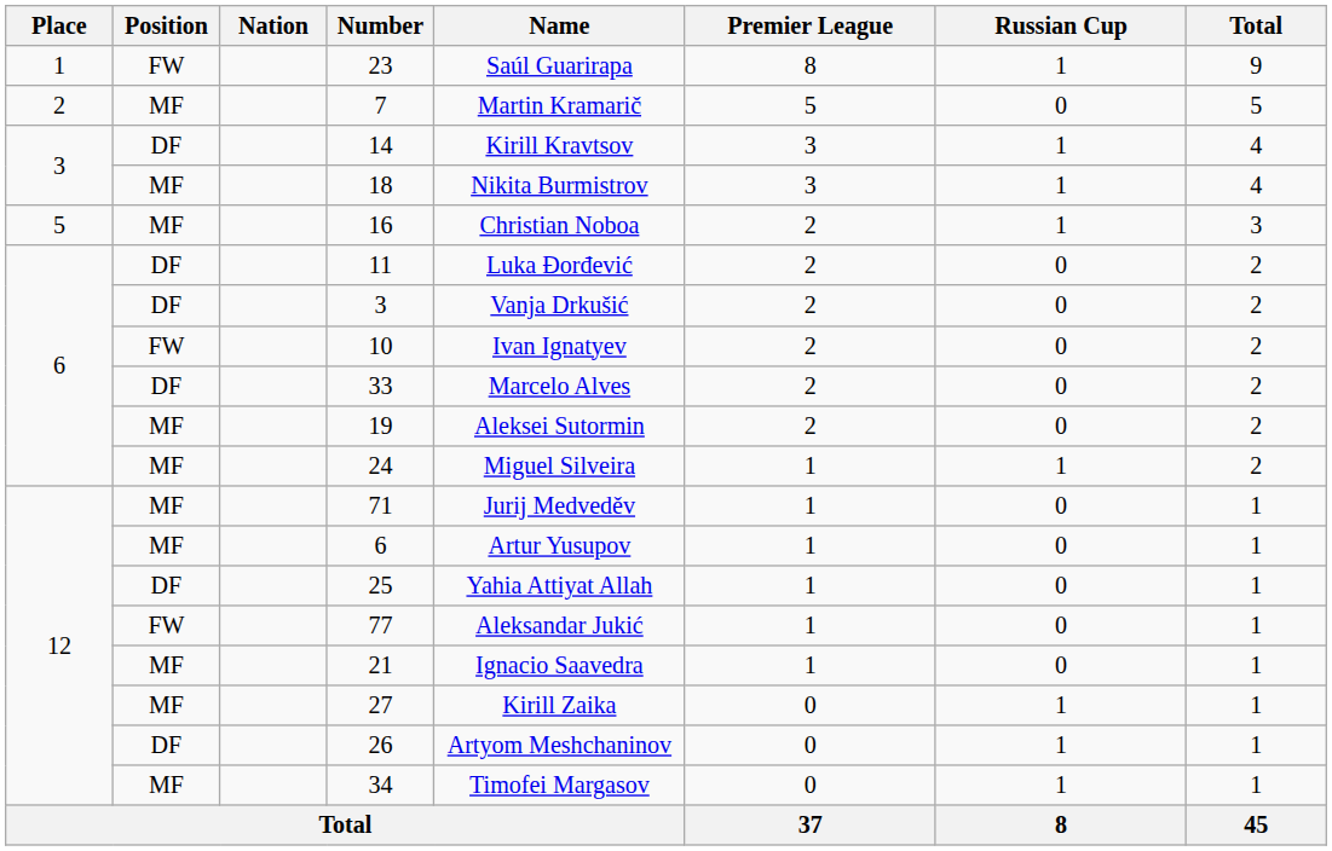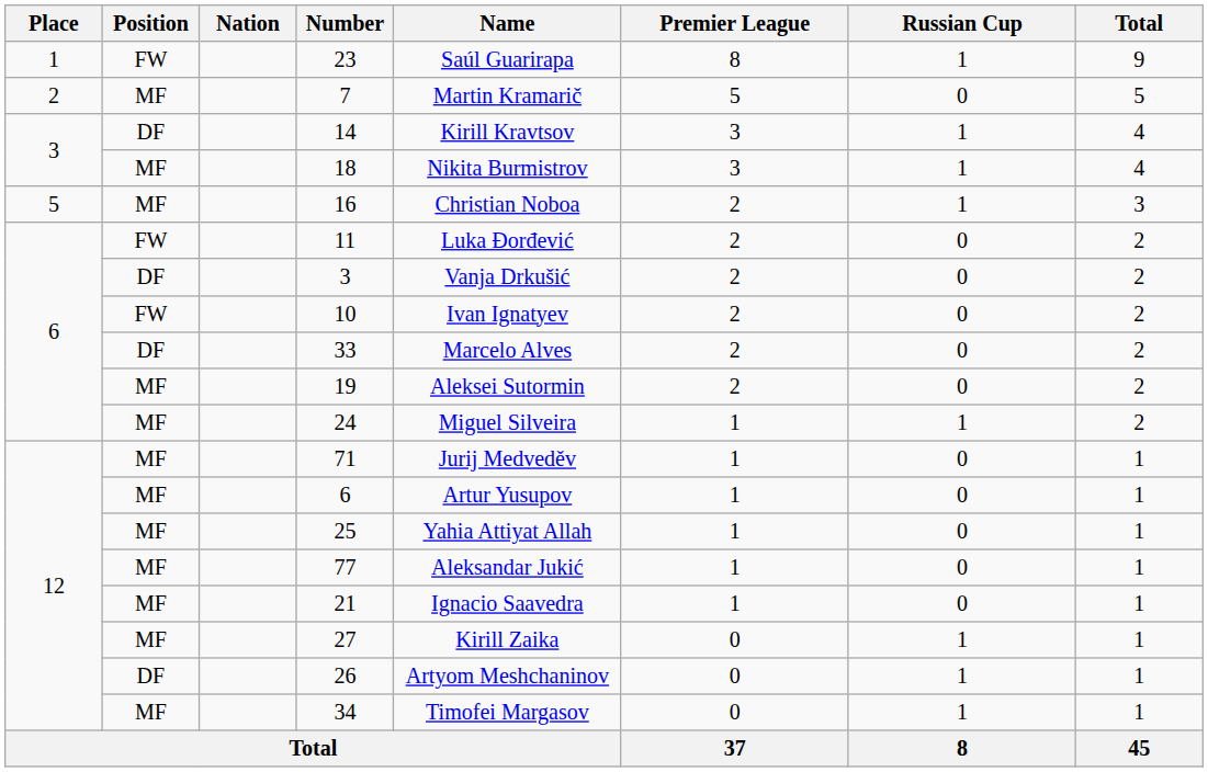 <table class="wikitable" style="font-size: 95%; text-align: center;">
 <tr>
 <th width=60>Place</th>
 <th width=60>Position</th>
 <th width=60>Nation</th>
 <th width=60>Number</th>
 <th width=150>Name</th>
 <th width=150>Premier League</th>
 <th width=150>Russian Cup</th>
 <th width=80>Total</th>
 </tr>
 <tr>
 <td>1</td>
 <td>FW</td>
 <td></td>
 <td>23</td>
 <td><a href='#'>Saúl Guarirapa</a></td>
 <td>8</td>
 <td>1</td>
 <td>9</td>
 </tr>
 <tr>
 <td>2</td>
 <td>MF</td>
 <td></td>
 <td>7</td>
 <td><a href='#'>Martin Kramarič</a></td>
 <td>5</td>
 <td>0</td>
 <td>5</td>
 </tr>
 <tr>
 <td rowspan="2">3</td>
 <td>DF</td>
 <td></td>
 <td>14</td>
 <td><a href='#'>Kirill Kravtsov</a></td>
 <td>3</td>
 <td>1</td>
 <td>4</td>
 </tr>
 <tr>
 <td>MF</td>
 <td></td>
 <td>18</td>
 <td><a href='#'>Nikita Burmistrov</a></td>
 <td>3</td>
 <td>1</td>
 <td>4</td>
 </tr>
 <tr>
 <td>5</td>
 <td>MF</td>
 <td></td>
 <td>16</td>
 <td><a href='#'>Christian Noboa</a></td>
 <td>2</td>
 <td>1</td>
 <td>3</td>
 </tr>
 <tr>
 <td rowspan="6">6</td>
-<td>DF</td>
+<td>FW</td>
 <td></td>
 <td>11</td>
 <td><a href='#'>Luka Đorđević</a></td>
 <td>2</td>
 <td>0</td>
 <td>2</td>
 </tr>
 <tr>
 <td>DF</td>
 <td></td>
 <td>3</td>
 <td><a href='#'>Vanja Drkušić</a></td>
 <td>2</td>
 <td>0</td>
 <td>2</td>
 </tr>
 <tr>
 <td>FW</td>
 <td></td>
 <td>10</td>
 <td><a href='#'>Ivan Ignatyev</a></td>
 <td>2</td>
 <td>0</td>
 <td>2</td>
 </tr>
 <tr>
 <td>DF</td>
 <td></td>
 <td>33</td>
 <td><a href='#'>Marcelo Alves</a></td>
 <td>2</td>
 <td>0</td>
 <td>2</td>
 </tr>
 <tr>
 <td>MF</td>
 <td></td>
 <td>19</td>
 <td><a href='#'>Aleksei Sutormin</a></td>
 <td>2</td>
 <td>0</td>
 <td>2</td>
 </tr>
 <tr>
 <td>MF</td>
 <td></td>
 <td>24</td>
 <td><a href='#'>Miguel Silveira</a></td>
 <td>1</td>
 <td>1</td>
 <td>2</td>
 </tr>
 <tr>
 <td rowspan="8">12</td>
 <td>MF</td>
 <td></td>
 <td>71</td>
 <td><a href='#'>Jurij Medveděv</a></td>
 <td>1</td>
 <td>0</td>
 <td>1</td>
 </tr>
 <tr>
 <td>MF</td>
 <td></td>
 <td>6</td>
 <td><a href='#'>Artur Yusupov</a></td>
 <td>1</td>
 <td>0</td>
 <td>1</td>
 </tr>
 <tr>
-<td>DF</td>
+<td>MF</td>
 <td></td>
 <td>25</td>
 <td><a href='#'>Yahia Attiyat Allah</a></td>
 <td>1</td>
 <td>0</td>
 <td>1</td>
 </tr>
 <tr>
-<td>FW</td>
+<td>MF</td>
 <td></td>
 <td>77</td>
 <td><a href='#'>Aleksandar Jukić</a></td>
 <td>1</td>
 <td>0</td>
 <td>1</td>
 </tr>
 <tr>
 <td>MF</td>
 <td></td>
 <td>21</td>
 <td><a href='#'>Ignacio Saavedra</a></td>
 <td>1</td>
 <td>0</td>
 <td>1</td>
 </tr>
 <tr>
 <td>MF</td>
 <td></td>
 <td>27</td>
 <td><a href='#'>Kirill Zaika</a></td>
 <td>0</td>
 <td>1</td>
 <td>1</td>
 </tr>
 <tr>
 <td>DF</td>
 <td></td>
 <td>26</td>
 <td><a href='#'>Artyom Meshchaninov</a></td>
 <td>0</td>
 <td>1</td>
 <td>1</td>
 </tr>
 <tr>
 <td>MF</td>
 <td></td>
 <td>34</td>
 <td><a href='#'>Timofei Margasov</a></td>
 <td>0</td>
 <td>1</td>
 <td>1</td>
 </tr>
 <tr>
 <th colspan=5>Total</th>
 <th>37</th>
 <th>8</th>
 <th>45</th>
 </tr>
 </table>
